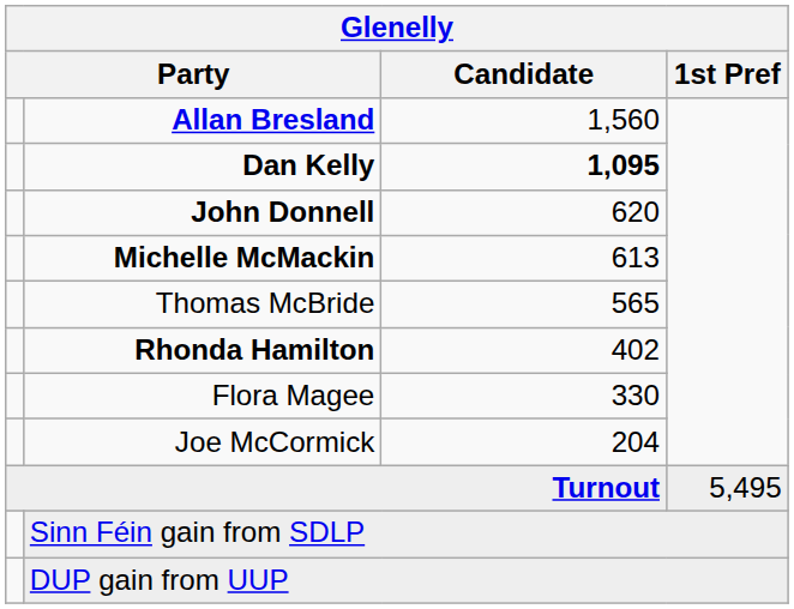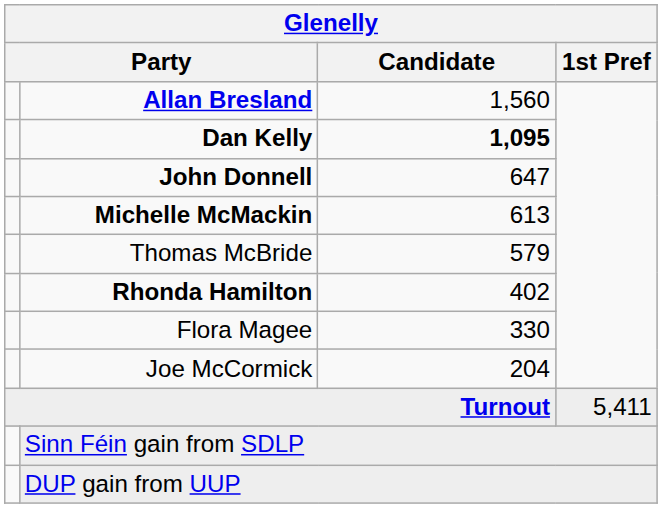 <table class="wikitable">
 <tr>
 <th colspan="4" align="center"><a href='#'>Glenelly</a></th>
 </tr>
 <tr>
 <th colspan="2" align="center" width=200>Party</th>
 <th width=150>Candidate</th>
 <th width=60>1st Pref</th>
 </tr>
 <tr>
 <td></td>
 <td align="right"><strong><a href='#'>Allan Bresland</a></strong></td>
 <td align="right">1,560</td>
 </tr>
 <tr>
 <td></td>
 <td align="right"><strong>Dan Kelly</strong></td>
 <td align="right"><strong>1,095</strong></td>
 </tr>
 <tr>
 <td></td>
 <td align="right"><strong>John Donnell</strong></td>
-<td align="right">620</td>
+<td align="right">647</td>
 </tr>
 <tr>
 <td></td>
 <td align="right"><strong>Michelle McMackin</strong></td>
 <td align="right">613</td>
 </tr>
 <tr>
 <td></td>
 <td align="right">Thomas McBride</td>
-<td align="right">565</td>
+<td align="right">579</td>
 </tr>
 <tr>
 <td></td>
 <td align="right"><strong>Rhonda Hamilton</strong></td>
 <td align="right">402</td>
 </tr>
 <tr>
 <td></td>
 <td align="right">Flora Magee</td>
 <td align="right">330</td>
 </tr>
 <tr>
 <td></td>
 <td align="right">Joe McCormick</td>
 <td align="right">204</td>
 </tr>
 <tr bgcolor="EEEEEE">
 <td colspan=3 align="right"><strong><a href='#'>Turnout</a></strong></td>
-<td align="right">5,495</td>
+<td align="right">5,411</td>
 </tr>
 <tr>
 <td bgcolor=></td>
 <td colspan=3 bgcolor="EEEEEE"><a href='#'>Sinn Féin</a> gain from <a href='#'>SDLP</a></td>
 </tr>
 <tr>
 <td bgcolor=></td>
 <td colspan=3 bgcolor="EEEEEE"><a href='#'>DUP</a> gain from <a href='#'>UUP</a></td>
 </tr>
 </table>
